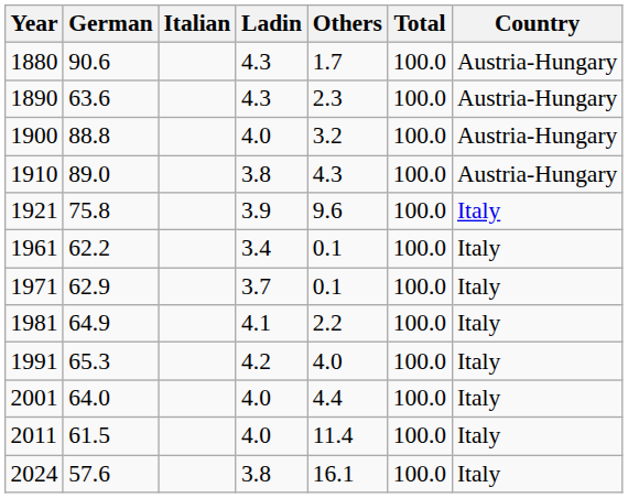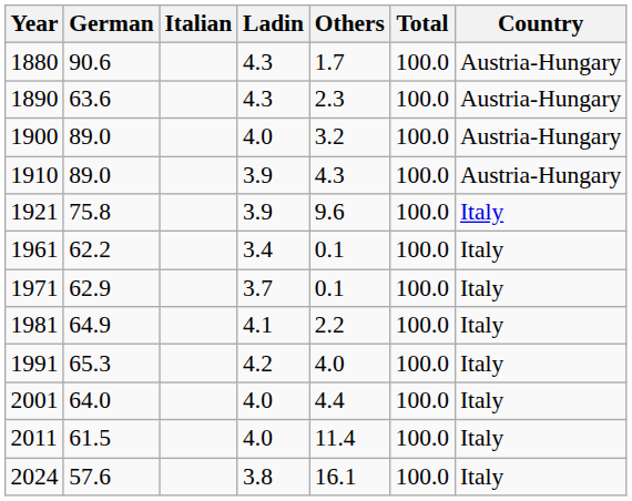 <table class="wikitable sortable">
 <tr class="hintergrundfarbe6">
 <th>Year</th>
 <th>German</th>
 <th>Italian</th>
 <th>Ladin</th>
 <th>Others</th>
 <th>Total</th>
 <th>Country</th>
 </tr>
 <tr>
 <td>1880</td>
 <td>90.6</td>
 <td></td>
 <td>4.3</td>
 <td>1.7</td>
 <td>100.0</td>
 <td>Austria-Hungary</td>
 </tr>
 <tr>
 <td>1890</td>
 <td>63.6</td>
 <td></td>
 <td>4.3</td>
 <td>2.3</td>
 <td>100.0</td>
 <td>Austria-Hungary</td>
 </tr>
 <tr>
 <td>1900</td>
-<td>88.8</td>
+<td>89.0</td>
 <td></td>
 <td>4.0</td>
 <td>3.2</td>
 <td>100.0</td>
 <td>Austria-Hungary</td>
 </tr>
 <tr>
 <td>1910</td>
 <td>89.0</td>
 <td></td>
-<td>3.8</td>
+<td>3.9</td>
 <td>4.3</td>
 <td>100.0</td>
 <td>Austria-Hungary</td>
 </tr>
 <tr>
 <td>1921</td>
 <td>75.8</td>
 <td></td>
 <td>3.9</td>
 <td>9.6</td>
 <td>100.0</td>
 <td><a href='#'>Italy</a></td>
 </tr>
 <tr>
 <td>1961</td>
 <td>62.2</td>
 <td></td>
 <td>3.4</td>
 <td>0.1</td>
 <td>100.0</td>
 <td>Italy</td>
 </tr>
 <tr>
 <td>1971</td>
 <td>62.9</td>
 <td></td>
 <td>3.7</td>
 <td>0.1</td>
 <td>100.0</td>
 <td>Italy</td>
 </tr>
 <tr>
 <td>1981</td>
 <td>64.9</td>
 <td></td>
 <td>4.1</td>
 <td>2.2</td>
 <td>100.0</td>
 <td>Italy</td>
 </tr>
 <tr>
 <td>1991</td>
 <td>65.3</td>
 <td></td>
 <td>4.2</td>
 <td>4.0</td>
 <td>100.0</td>
 <td>Italy</td>
 </tr>
 <tr>
 <td>2001</td>
 <td>64.0</td>
 <td></td>
 <td>4.0</td>
 <td>4.4</td>
 <td>100.0</td>
 <td>Italy</td>
 </tr>
 <tr>
 <td>2011</td>
 <td>61.5</td>
 <td></td>
 <td>4.0</td>
 <td>11.4</td>
 <td>100.0</td>
 <td>Italy</td>
 </tr>
 <tr>
 <td>2024</td>
 <td>57.6</td>
 <td></td>
 <td>3.8</td>
 <td>16.1</td>
 <td>100.0</td>
 <td>Italy</td>
 </tr>
 </table>
